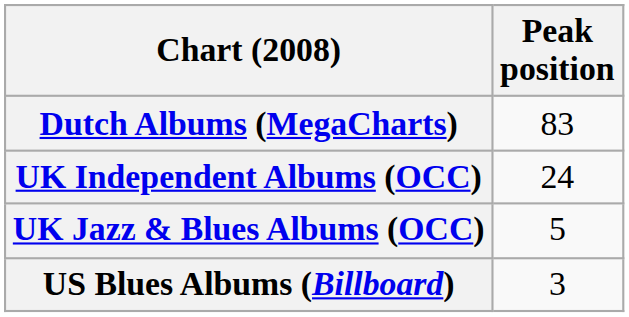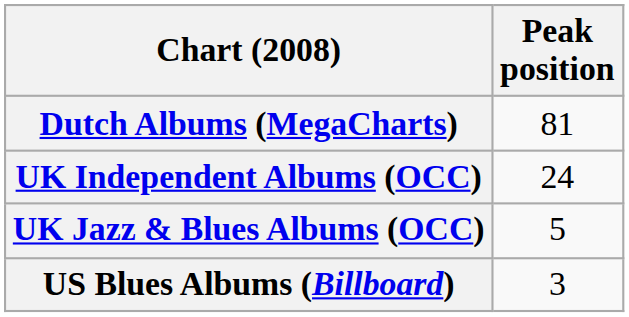 <table class="wikitable sortable plainrowheaders" style="text-align:center">
 <tr>
 <th scope="col">Chart (2008)</th>
 <th scope="col">Peak<br>position</th>
 </tr>
 <tr>
 <th scope="row"><a href='#'>Dutch Albums</a> (<a href='#'>MegaCharts</a>)</th>
-<td>83</td>
+<td>81</td>
 </tr>
 <tr>
 <th scope="row"><a href='#'>UK Independent Albums</a> (<a href='#'>OCC</a>)</th>
 <td>24</td>
 </tr>
 <tr>
 <th scope="row"><a href='#'>UK Jazz & Blues Albums</a> (<a href='#'>OCC</a>)</th>
 <td>5</td>
 </tr>
 <tr>
 <th scope="row">US Blues Albums (<em><a href='#'>Billboard</a></em>)</th>
 <td>3</td>
 </tr>
 </table>
